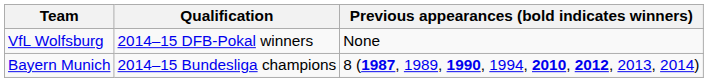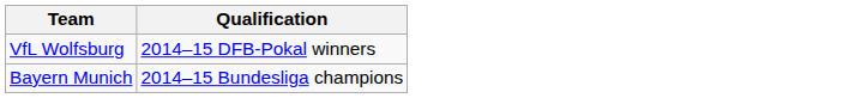 <table class="wikitable">
 <tr>
 <th>Team</th>
 <th>Qualification</th>
-<th>Previous appearances (bold indicates winners)</th>
 </tr>
 <tr>
 <td><a href='#'>VfL Wolfsburg</a></td>
 <td><a href='#'>2014–15 DFB-Pokal</a> winners</td>
-<td>None</td>
 </tr>
 <tr>
 <td><a href='#'>Bayern Munich</a></td>
 <td><a href='#'>2014–15 Bundesliga</a> champions</td>
-<td>8 (<strong><a href='#'>1987</a></strong>, <a href='#'>1989</a>, <strong><a href='#'>1990</a></strong>, <a href='#'>1994</a>, <strong><a href='#'>2010</a></strong>, <strong><a href='#'>2012</a></strong>, <a href='#'>2013</a>, <a href='#'>2014</a>)</td>
 </tr>
 </table>
